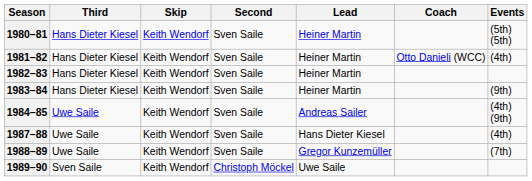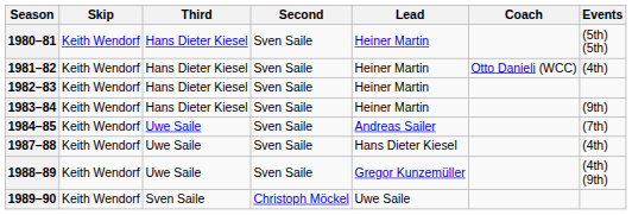 <table class="wikitable">
 <tr>
 <th scope="col">Season</th>
+<th scope="col">Skip</th>
 <th scope="col">Third</th>
-<th scope="col">Skip</th>
 <th scope="col">Second</th>
 <th scope="col">Lead</th>
 <th scope="col">Coach</th>
 <th scope="col">Events</th>
 </tr>
 <tr>
 <th scope="row">1980–81</th>
+<td><a href='#'>Keith Wendorf</a></td>
 <td><a href='#'>Hans Dieter Kiesel</a></td>
-<td><a href='#'>Keith Wendorf</a></td>
 <td>Sven Saile</td>
 <td><a href='#'>Heiner Martin</a></td>
 <td></td>
 <td> (5th)<br> (5th)</td>
 </tr>
 <tr>
 <th scope="row">1981–82</th>
+<td>Keith Wendorf</td>
 <td>Hans Dieter Kiesel</td>
-<td>Keith Wendorf</td>
 <td>Sven Saile</td>
 <td>Heiner Martin</td>
 <td><a href='#'>Otto Danieli</a> (WCC)</td>
 <td> (4th)<br> </td>
 </tr>
 <tr>
 <th scope="row">1982–83</th>
+<td>Keith Wendorf</td>
 <td>Hans Dieter Kiesel</td>
-<td>Keith Wendorf</td>
 <td>Sven Saile</td>
 <td>Heiner Martin</td>
 <td></td>
 <td> <br> </td>
 </tr>
 <tr>
 <th scope="row">1983–84</th>
+<td>Keith Wendorf</td>
 <td>Hans Dieter Kiesel</td>
-<td>Keith Wendorf</td>
 <td>Sven Saile</td>
 <td>Heiner Martin</td>
 <td></td>
 <td> (9th)</td>
 </tr>
 <tr>
 <th scope="row">1984–85</th>
+<td>Keith Wendorf</td>
 <td><a href='#'>Uwe Saile</a></td>
-<td>Keith Wendorf</td>
 <td>Sven Saile</td>
 <td><a href='#'>Andreas Sailer</a></td>
 <td></td>
-<td> (4th)<br> (9th)</td>
+<td> (7th)</td>
 </tr>
 <tr>
 <th scope="row">1987–88</th>
+<td>Keith Wendorf</td>
 <td>Uwe Saile</td>
-<td>Keith Wendorf</td>
 <td>Sven Saile</td>
 <td>Hans Dieter Kiesel</td>
 <td></td>
 <td> (4th)</td>
 </tr>
 <tr>
 <th scope="row">1988–89</th>
+<td>Keith Wendorf</td>
 <td>Uwe Saile</td>
-<td>Keith Wendorf</td>
 <td>Sven Saile</td>
 <td><a href='#'>Gregor Kunzemüller</a></td>
 <td></td>
-<td> (7th)</td>
+<td> (4th)<br> (9th)</td>
 </tr>
 <tr>
 <th scope="row">1989–90</th>
+<td>Keith Wendorf</td>
 <td>Sven Saile</td>
-<td>Keith Wendorf</td>
 <td><a href='#'>Christoph Möckel</a></td>
 <td>Uwe Saile</td>
 <td></td>
 <td> </td>
 </tr>
 </table>
